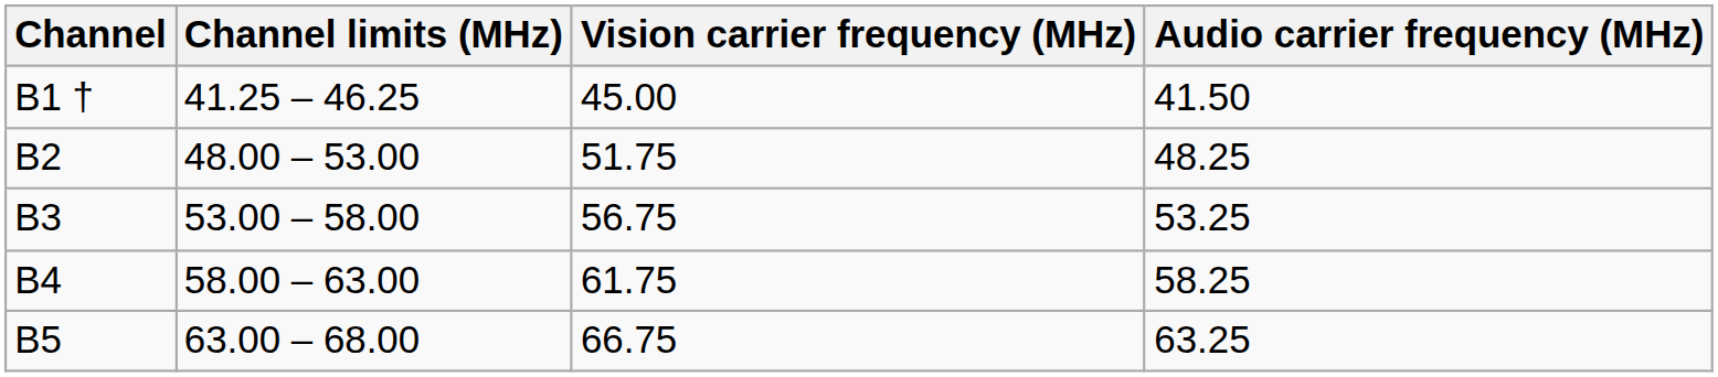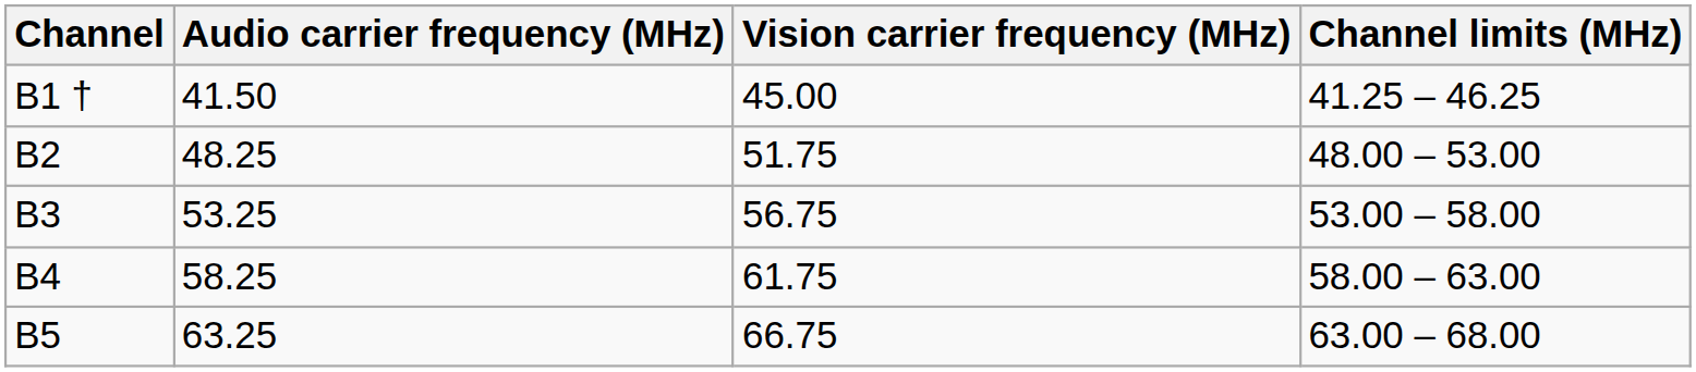 <table class="wikitable">
 <tr>
 <th>Channel</th>
+<th>Audio carrier frequency (MHz)</th>
+<th>Vision carrier frequency (MHz)</th>
 <th>Channel limits (MHz)</th>
-<th>Vision carrier frequency (MHz)</th>
-<th>Audio carrier frequency (MHz)</th>
 </tr>
 <tr>
 <td>B1 †</td>
+<td>41.50</td>
+<td>45.00</td>
 <td>41.25 – 46.25</td>
-<td>45.00</td>
-<td>41.50</td>
 </tr>
 <tr>
 <td>B2</td>
+<td>48.25</td>
+<td>51.75</td>
 <td>48.00 – 53.00</td>
-<td>51.75</td>
-<td>48.25</td>
 </tr>
 <tr>
 <td>B3</td>
+<td>53.25</td>
+<td>56.75</td>
 <td>53.00 – 58.00</td>
-<td>56.75</td>
-<td>53.25</td>
 </tr>
 <tr>
 <td>B4</td>
+<td>58.25</td>
+<td>61.75</td>
 <td>58.00 – 63.00</td>
-<td>61.75</td>
-<td>58.25</td>
 </tr>
 <tr>
 <td>B5</td>
+<td>63.25</td>
+<td>66.75</td>
 <td>63.00 – 68.00</td>
-<td>66.75</td>
-<td>63.25</td>
 </tr>
 </table>
